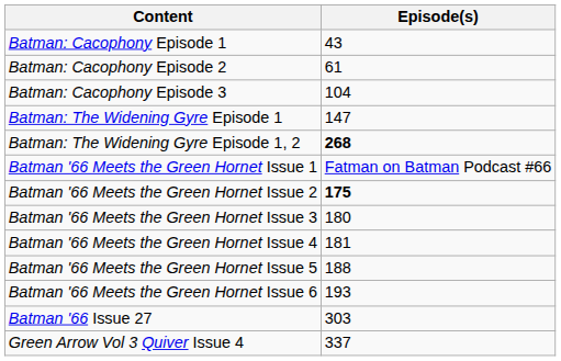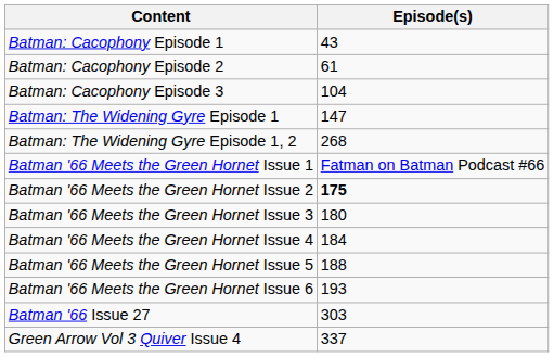 <table class="wikitable">
 <tr>
 <th>Content</th>
 <th>Episode(s)</th>
 </tr>
 <tr>
 <td><em><a href='#'>Batman: Cacophony</a></em> Episode 1</td>
 <td>43</td>
 </tr>
 <tr>
 <td><em>Batman: Cacophony</em> Episode 2</td>
 <td>61</td>
 </tr>
 <tr>
 <td><em>Batman: Cacophony</em> Episode 3</td>
 <td>104</td>
 </tr>
 <tr>
 <td><em><a href='#'>Batman: The Widening Gyre</a></em> Episode 1</td>
 <td>147</td>
 </tr>
 <tr>
 <td><em>Batman: The Widening Gyre</em> Episode 1, 2</td>
-<td><strong>268</strong></td>
+<td>268</td>
 </tr>
 <tr>
 <td><em><a href='#'>Batman '66 Meets the Green Hornet</a></em> Issue 1</td>
 <td><a href='#'>Fatman on Batman</a> Podcast #66</td>
 </tr>
 <tr>
 <td><em>Batman '66 Meets the Green Hornet</em> Issue 2</td>
 <td><strong>175</strong></td>
 </tr>
 <tr>
 <td><em>Batman '66 Meets the Green Hornet</em> Issue 3</td>
 <td>180</td>
 </tr>
 <tr>
 <td><em>Batman '66 Meets the Green Hornet</em> Issue 4</td>
-<td>181</td>
+<td>184</td>
 </tr>
 <tr>
 <td><em>Batman '66 Meets the Green Hornet</em> Issue 5</td>
 <td>188</td>
 </tr>
 <tr>
 <td><em>Batman '66 Meets the Green Hornet</em> Issue 6</td>
 <td>193</td>
 </tr>
 <tr>
 <td><em><a href='#'>Batman '66</a></em> Issue 27</td>
 <td>303</td>
 </tr>
 <tr>
 <td><em>Green Arrow Vol 3 <a href='#'>Quiver</a></em> Issue 4</td>
 <td>337</td>
 </tr>
 </table>
